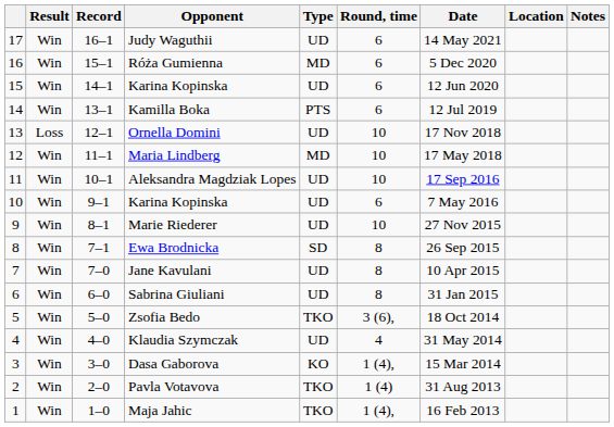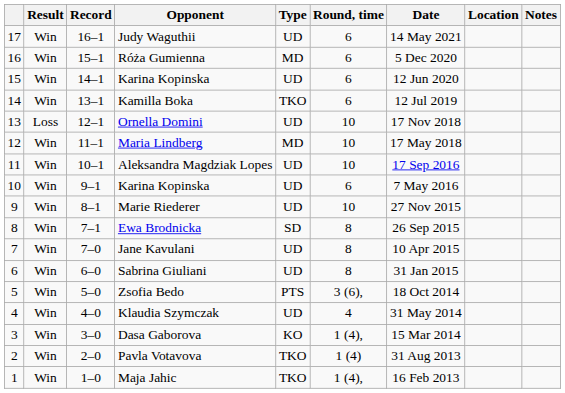 <table class=wikitable style=text-align:center>
 <tr>
 <th></th>
 <th>Result</th>
 <th>Record</th>
 <th>Opponent</th>
 <th>Type</th>
 <th>Round, time</th>
 <th>Date</th>
 <th>Location</th>
 <th>Notes</th>
 </tr>
 <tr>
 <td>17</td>
 <td>Win</td>
 <td>16–1</td>
 <td align=left>Judy Waguthii</td>
 <td>UD</td>
 <td>6</td>
 <td>14 May 2021</td>
 <td align=left></td>
 <td align=left></td>
 </tr>
 <tr>
 <td>16</td>
 <td>Win</td>
 <td>15–1</td>
 <td align=left>Róża Gumienna</td>
 <td>MD</td>
 <td>6</td>
 <td>5 Dec 2020</td>
 <td align=left></td>
 <td align=left></td>
 </tr>
 <tr>
 <td>15</td>
 <td>Win</td>
 <td>14–1</td>
 <td align=left>Karina Kopinska</td>
 <td>UD</td>
 <td>6</td>
 <td>12 Jun 2020</td>
 <td align=left></td>
 <td align=left></td>
 </tr>
 <tr>
 <td>14</td>
 <td>Win</td>
 <td>13–1</td>
 <td align=left>Kamilla Boka</td>
-<td>PTS</td>
+<td>TKO</td>
 <td>6</td>
 <td>12 Jul 2019</td>
 <td align=left></td>
 <td align=left></td>
 </tr>
 <tr>
 <td>13</td>
 <td>Loss</td>
 <td>12–1</td>
 <td align=left><a href='#'>Ornella Domini</a></td>
 <td>UD</td>
 <td>10</td>
 <td>17 Nov 2018</td>
 <td align=left></td>
 <td align=left></td>
 </tr>
 <tr>
 <td>12</td>
 <td>Win</td>
 <td>11–1</td>
 <td align=left><a href='#'>Maria Lindberg</a></td>
 <td>MD</td>
 <td>10</td>
 <td>17 May 2018</td>
 <td align=left></td>
 <td align=left></td>
 </tr>
 <tr>
 <td>11</td>
 <td>Win</td>
 <td>10–1</td>
 <td align=left>Aleksandra Magdziak Lopes</td>
 <td>UD</td>
 <td>10</td>
 <td><a href='#'>17 Sep 2016</a></td>
 <td align=left></td>
 <td align=left></td>
 </tr>
 <tr>
 <td>10</td>
 <td>Win</td>
 <td>9–1</td>
 <td align=left>Karina Kopinska</td>
 <td>UD</td>
 <td>6</td>
 <td>7 May 2016</td>
 <td align=left></td>
 <td align=left></td>
 </tr>
 <tr>
 <td>9</td>
 <td>Win</td>
 <td>8–1</td>
 <td align=left>Marie Riederer</td>
 <td>UD</td>
 <td>10</td>
 <td>27 Nov 2015</td>
 <td align=left></td>
 <td align=left></td>
 </tr>
 <tr>
 <td>8</td>
 <td>Win</td>
 <td>7–1</td>
 <td align=left><a href='#'>Ewa Brodnicka</a></td>
 <td>SD</td>
 <td>8</td>
 <td>26 Sep 2015</td>
 <td align=left></td>
 <td align=left></td>
 </tr>
 <tr>
 <td>7</td>
 <td>Win</td>
 <td>7–0</td>
 <td align=left>Jane Kavulani</td>
 <td>UD</td>
 <td>8</td>
 <td>10 Apr 2015</td>
 <td align=left></td>
 <td align=left></td>
 </tr>
 <tr>
 <td>6</td>
 <td>Win</td>
 <td>6–0</td>
 <td align=left>Sabrina Giuliani</td>
 <td>UD</td>
 <td>8</td>
 <td>31 Jan 2015</td>
 <td align=left></td>
 <td align=left></td>
 </tr>
 <tr>
 <td>5</td>
 <td>Win</td>
 <td>5–0</td>
 <td align=left>Zsofia Bedo</td>
-<td>TKO</td>
+<td>PTS</td>
 <td>3 (6), </td>
 <td>18 Oct 2014</td>
 <td align=left></td>
 <td align=left></td>
 </tr>
 <tr>
 <td>4</td>
 <td>Win</td>
 <td>4–0</td>
 <td align=left>Klaudia Szymczak</td>
 <td>UD</td>
 <td>4</td>
 <td>31 May 2014</td>
 <td align=left></td>
 <td align=left></td>
 </tr>
 <tr>
 <td>3</td>
 <td>Win</td>
 <td>3–0</td>
 <td align=left>Dasa Gaborova</td>
 <td>KO</td>
 <td>1 (4), </td>
 <td>15 Mar 2014</td>
 <td align=left></td>
 <td align=left></td>
 </tr>
 <tr>
 <td>2</td>
 <td>Win</td>
 <td>2–0</td>
 <td align=left>Pavla Votavova</td>
 <td>TKO</td>
 <td>1 (4)</td>
 <td>31 Aug 2013</td>
 <td align=left></td>
 <td align=left></td>
 </tr>
 <tr>
 <td>1</td>
 <td>Win</td>
 <td>1–0</td>
 <td align=left>Maja Jahic</td>
 <td>TKO</td>
 <td>1 (4), </td>
 <td>16 Feb 2013</td>
 <td align=left></td>
 <td align=left></td>
 </tr>
 </table>
